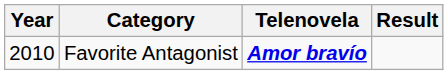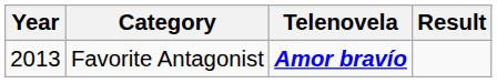 <table class="wikitable">
 <tr>
 <th>Year</th>
 <th>Category</th>
 <th>Telenovela</th>
 <th>Result</th>
 </tr>
 <tr>
-<td>2010</td>
+<td>2013</td>
 <td>Favorite Antagonist</td>
 <td><strong><em><a href='#'>Amor bravío</a></em></strong></td>
 <td></td>
 </tr>
 </table>
